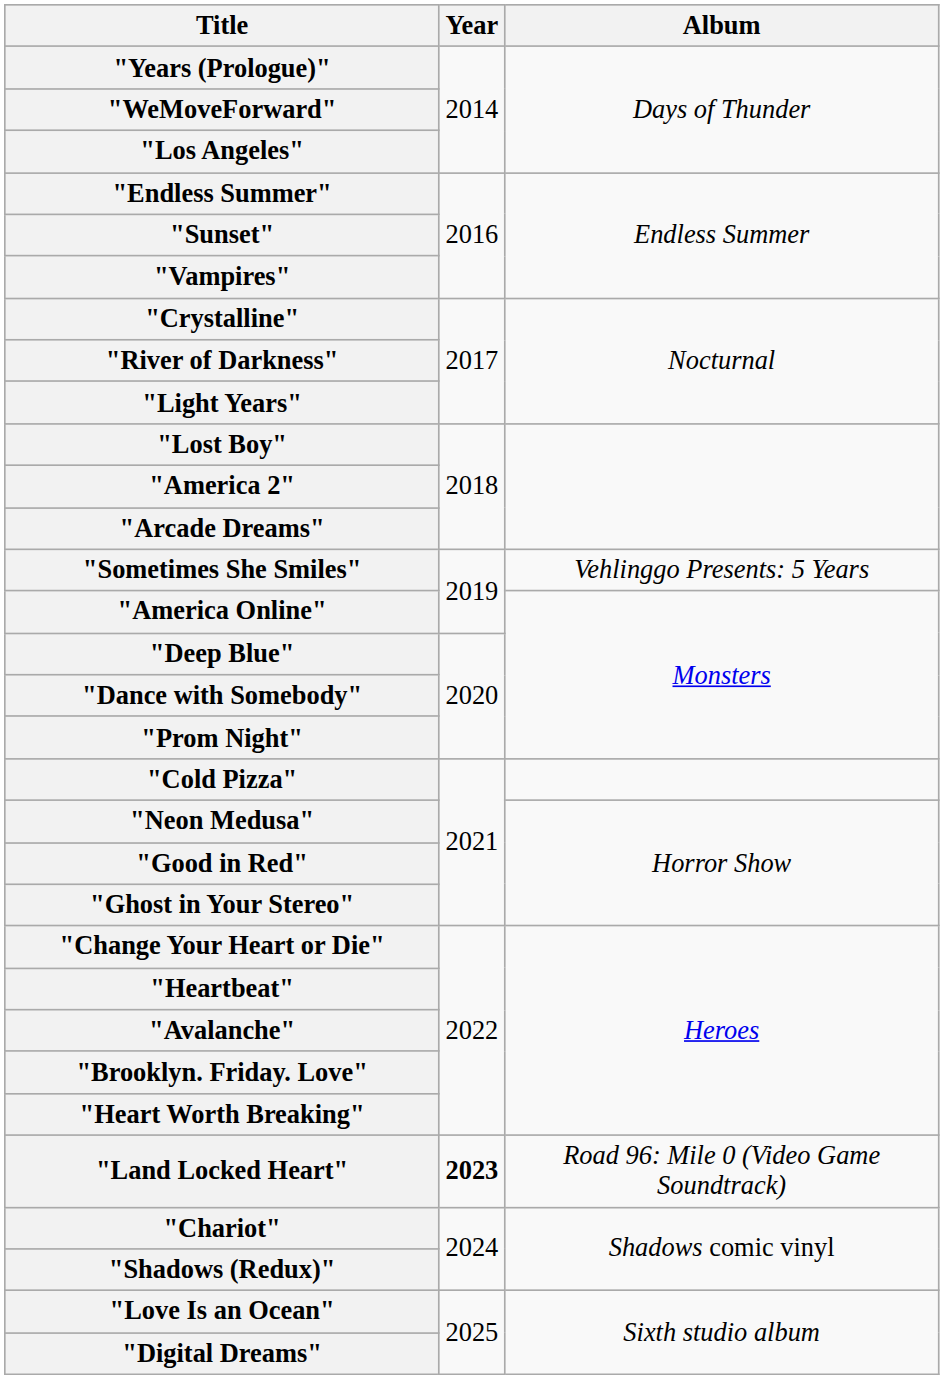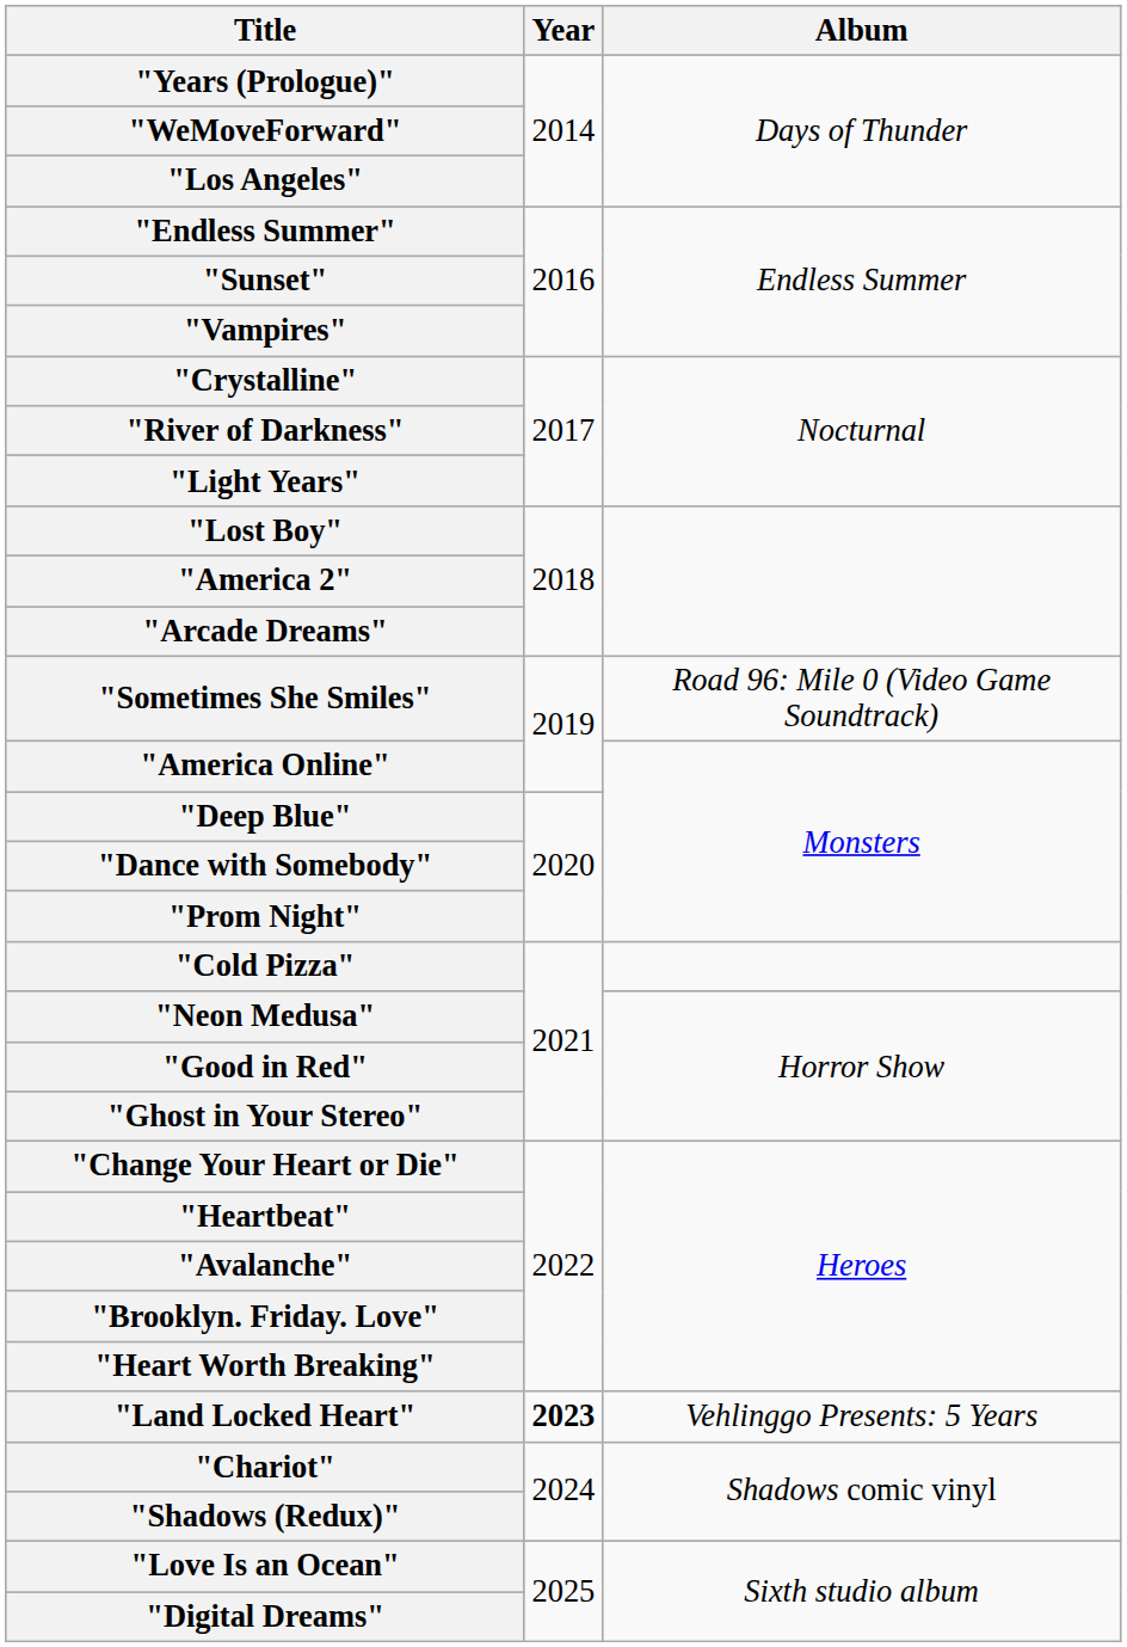 <table class="wikitable plainrowheaders" style="text-align:center;">
 <tr>
 <th style="width:16em;">Title</th>
 <th>Year</th>
 <th style="width:16em;">Album</th>
 </tr>
 <tr>
 <th scope="row">"Years (Prologue)"</th>
 <td rowspan="3">2014</td>
 <td rowspan="3"><em>Days of Thunder</em></td>
 </tr>
 <tr>
 <th scope="row">"WeMoveForward"</th>
 </tr>
 <tr>
 <th scope="row">"Los Angeles"</th>
 </tr>
 <tr>
 <th scope="row">"Endless Summer"</th>
 <td rowspan="3">2016</td>
 <td rowspan="3"><em>Endless Summer</em></td>
 </tr>
 <tr>
 <th scope="row">"Sunset"</th>
 </tr>
 <tr>
 <th scope="row">"Vampires"</th>
 </tr>
 <tr>
 <th scope="row">"Crystalline"</th>
 <td rowspan="3">2017</td>
 <td rowspan="3"><em>Nocturnal</em></td>
 </tr>
 <tr>
 <th scope="row">"River of Darkness"</th>
 </tr>
 <tr>
 <th scope="row">"Light Years"</th>
 </tr>
 <tr>
 <th scope="row">"Lost Boy"</th>
 <td rowspan="3">2018</td>
 <td rowspan="3"><em></em></td>
 </tr>
 <tr>
 <th scope="row">"America 2"</th>
 </tr>
 <tr>
 <th scope="row">"Arcade Dreams"</th>
 </tr>
 <tr>
 <th scope="row">"Sometimes She Smiles"</th>
 <td rowspan="2">2019</td>
-<td><em>Vehlinggo Presents: 5 Years</em></td>
+<td><em>Road 96: Mile 0 (Video Game Soundtrack)</em></td>
 </tr>
 <tr>
 <th scope="row">"America Online"</th>
 <td rowspan="4"><em><a href='#'>Monsters</a></em></td>
 </tr>
 <tr>
 <th scope="row">"Deep Blue"</th>
 <td rowspan="3">2020</td>
 </tr>
 <tr>
 <th scope="row">"Dance with Somebody"</th>
 </tr>
 <tr>
 <th scope="row">"Prom Night"</th>
 </tr>
 <tr>
 <th scope="row">"Cold Pizza"</th>
 <td rowspan="4">2021</td>
 <td></td>
 </tr>
 <tr>
 <th scope="row">"Neon Medusa"</th>
 <td rowspan="3"><em>Horror Show</em></td>
 </tr>
 <tr>
 <th scope="row">"Good in Red"</th>
 </tr>
 <tr>
 <th scope="row">"Ghost in Your Stereo"</th>
 </tr>
 <tr>
 <th scope="row">"Change Your Heart or Die"</th>
 <td rowspan="5">2022</td>
 <td rowspan="5"><em><a href='#'>Heroes</a></em></td>
 </tr>
 <tr>
 <th scope="row">"Heartbeat"</th>
 </tr>
 <tr>
 <th scope="row">"Avalanche"</th>
 </tr>
 <tr>
 <th scope="row">"Brooklyn. Friday. Love"</th>
 </tr>
 <tr>
 <th scope="row">"Heart Worth Breaking"</th>
 </tr>
 <tr>
 <th scope="row">"Land Locked Heart"</th>
 <td><strong>2023</strong></td>
-<td><em>Road 96: Mile 0 (Video Game Soundtrack)</em></td>
+<td><em>Vehlinggo Presents: 5 Years</em></td>
 </tr>
 <tr>
 <th scope="row">"Chariot"</th>
 <td rowspan="2">2024</td>
 <td rowspan="2"><em>Shadows</em> comic vinyl</td>
 </tr>
 <tr>
 <th scope="row">"Shadows (Redux)"</th>
 </tr>
 <tr>
 <th scope="row">"Love Is an Ocean"</th>
 <td rowspan="2">2025</td>
 <td rowspan="2"><em>Sixth studio album</em></td>
 </tr>
 <tr>
 <th scope="row">"Digital Dreams"</th>
 </tr>
 </table>
